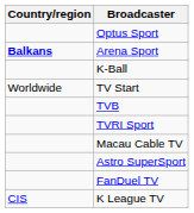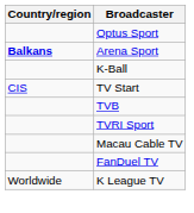 <table class="wikitable">
 <tr>
 <th>Country/region</th>
 <th>Broadcaster</th>
 </tr>
 <tr>
 <td></td>
 <td><a href='#'>Optus Sport</a></td>
 </tr>
 <tr>
 <td><strong><a href='#'>Balkans</a></strong></td>
 <td><a href='#'>Arena Sport</a></td>
 </tr>
 <tr>
 <td></td>
 <td>K-Ball</td>
 </tr>
 <tr>
-<td>Worldwide</td>
+<td><a href='#'>CIS</a></td>
 <td>TV Start</td>
 </tr>
 <tr>
 <td></td>
 <td><a href='#'>TVB</a></td>
 </tr>
 <tr>
 <td></td>
 <td><a href='#'>TVRI Sport</a></td>
 </tr>
 <tr>
 <td></td>
 <td>Macau Cable TV</td>
 </tr>
 <tr>
 <td></td>
-<td><a href='#'>Astro SuperSport</a></td>
-</tr>
-<tr>
-<td></td>
 <td><a href='#'>FanDuel TV</a></td>
 </tr>
 <tr>
-<td><a href='#'>CIS</a></td>
+<td>Worldwide</td>
 <td>K League TV</td>
 </tr>
 </table>
